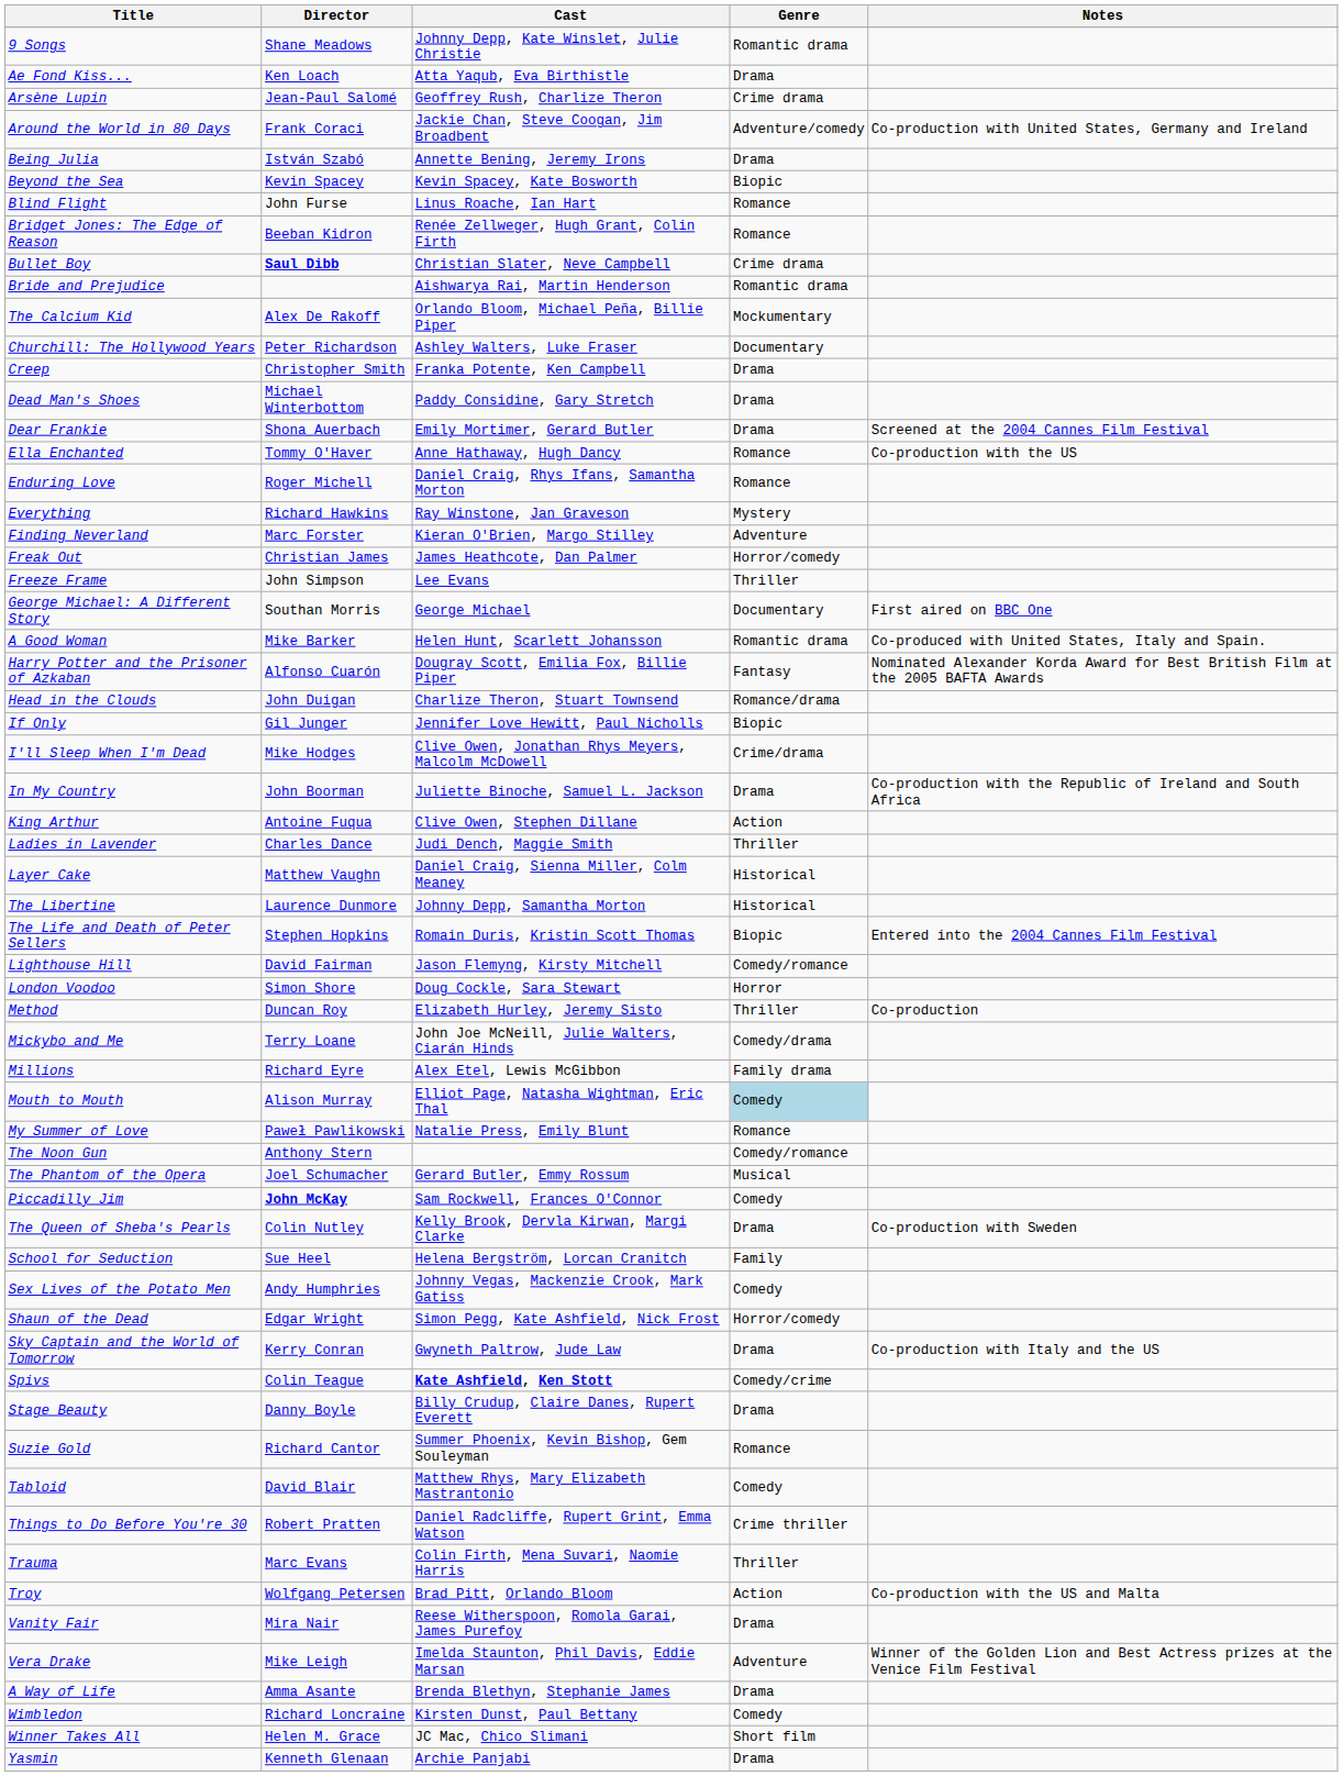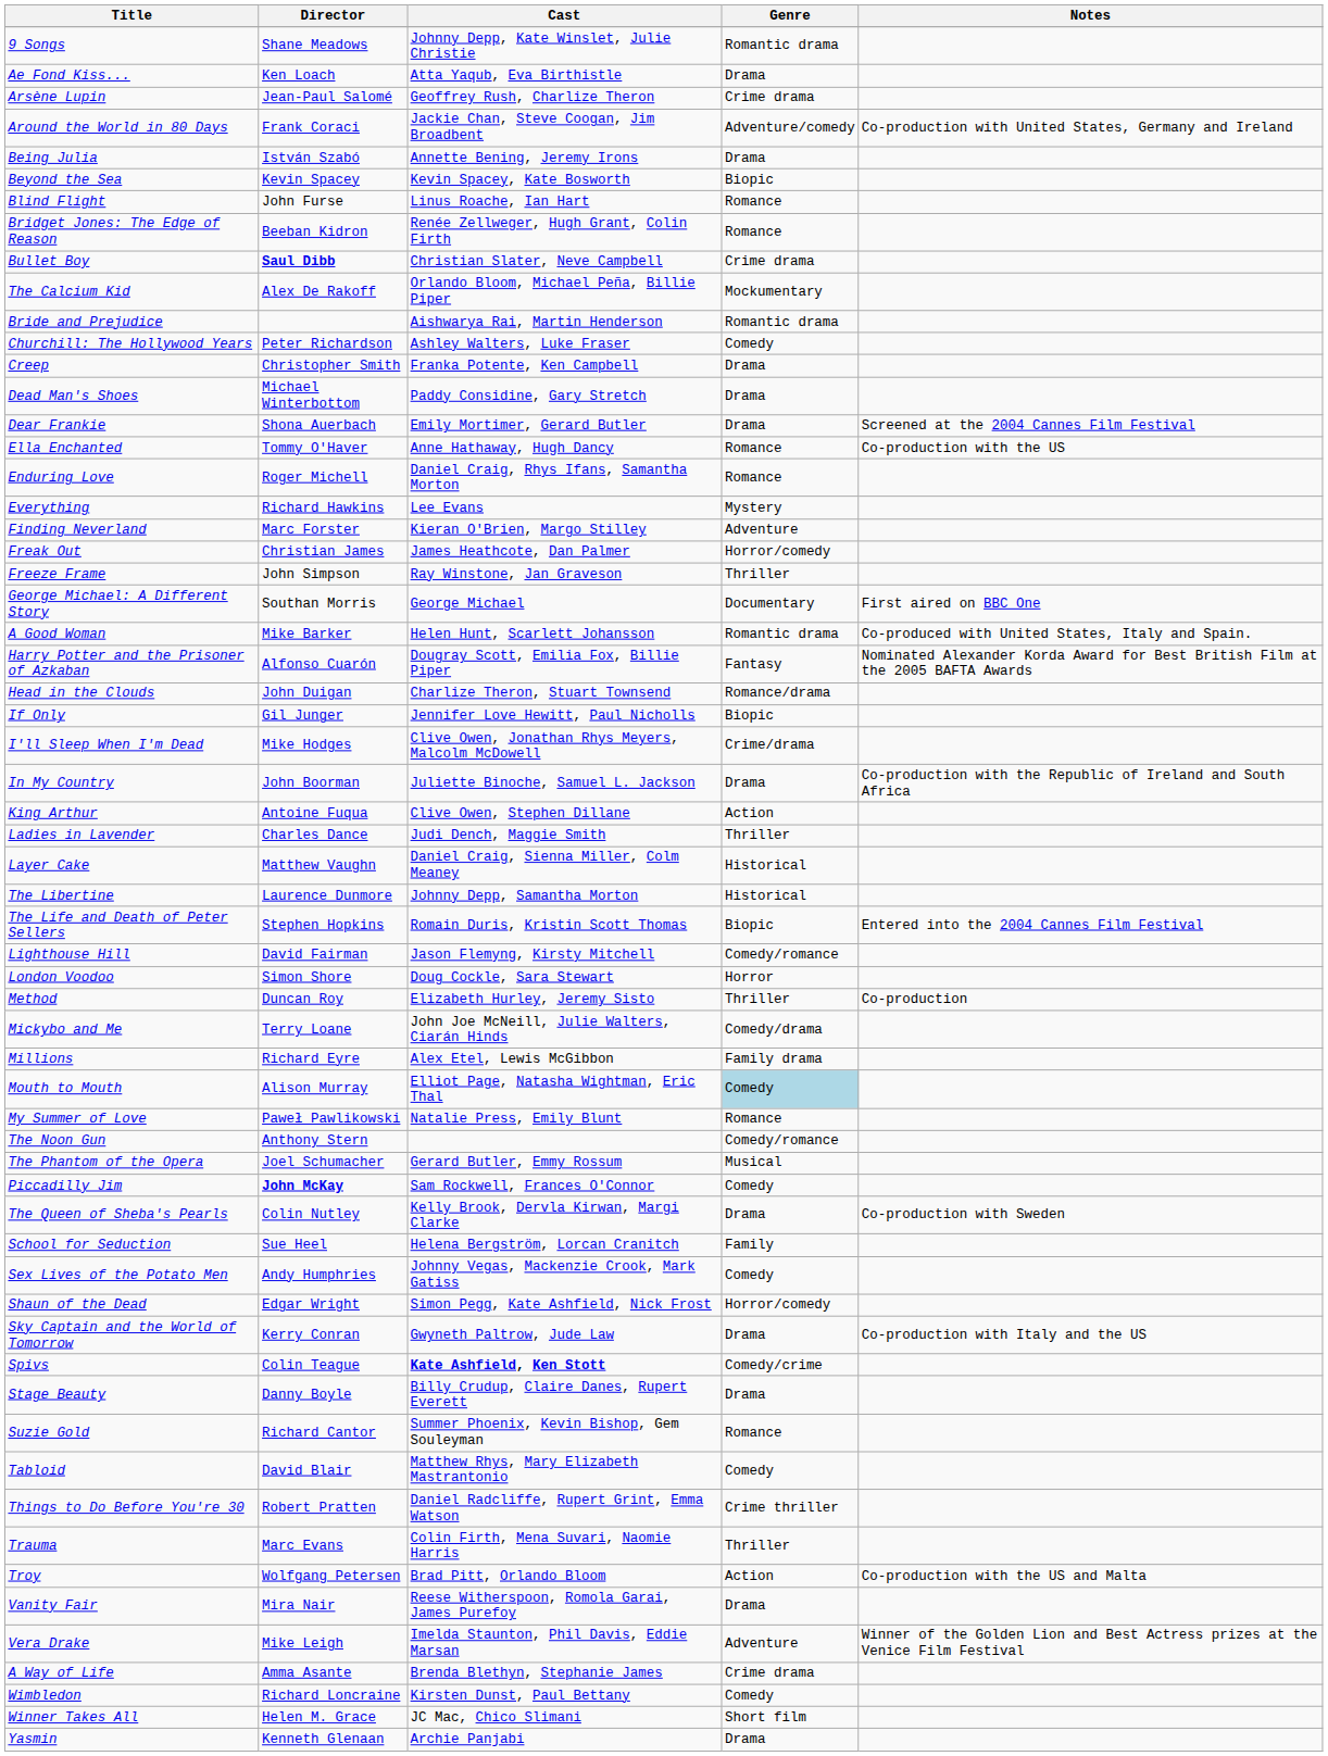 <table class="wikitable sortable" style="width:100%;">
 <tr>
 <th>Title</th>
 <th>Director</th>
 <th>Cast</th>
 <th>Genre</th>
 <th>Notes</th>
 </tr>
 <tr>
 </tr>
 <tr>
 <td><em><a href='#'>9 Songs</a></em></td>
 <td><a href='#'>Shane Meadows</a></td>
 <td><a href='#'>Johnny Depp</a>, <a href='#'>Kate Winslet</a>, <a href='#'>Julie Christie</a></td>
 <td>Romantic drama</td>
 <td></td>
 </tr>
 <tr>
 <td><em><a href='#'>Ae Fond Kiss...</a></em></td>
 <td><a href='#'>Ken Loach</a></td>
 <td><a href='#'>Atta Yaqub</a>, <a href='#'>Eva Birthistle</a></td>
 <td>Drama</td>
 <td></td>
 </tr>
 <tr>
 <td><em><a href='#'>Arsène Lupin</a></em></td>
 <td><a href='#'>Jean-Paul Salomé</a></td>
 <td><a href='#'>Geoffrey Rush</a>, <a href='#'>Charlize Theron</a></td>
 <td>Crime drama</td>
 <td></td>
 </tr>
 <tr>
 <td><em><a href='#'>Around the World in 80 Days</a></em></td>
 <td><a href='#'>Frank Coraci</a></td>
 <td><a href='#'>Jackie Chan</a>, <a href='#'>Steve Coogan</a>, <a href='#'>Jim Broadbent</a></td>
 <td>Adventure/comedy</td>
 <td>Co-production with United States, Germany and Ireland</td>
 </tr>
 <tr>
 <td><em><a href='#'>Being Julia</a></em></td>
 <td><a href='#'>István Szabó</a></td>
 <td><a href='#'>Annette Bening</a>, <a href='#'>Jeremy Irons</a></td>
 <td>Drama</td>
 <td></td>
 </tr>
 <tr>
 <td><em><a href='#'>Beyond the Sea</a></em></td>
 <td><a href='#'>Kevin Spacey</a></td>
 <td><a href='#'>Kevin Spacey</a>, <a href='#'>Kate Bosworth</a></td>
 <td>Biopic</td>
 <td></td>
 </tr>
 <tr>
 <td><em><a href='#'>Blind Flight</a></em></td>
 <td>John Furse</td>
 <td><a href='#'>Linus Roache</a>, <a href='#'>Ian Hart</a></td>
 <td>Romance</td>
 <td></td>
 </tr>
 <tr>
 <td><em><a href='#'>Bridget Jones: The Edge of Reason</a></em></td>
 <td><a href='#'>Beeban Kidron</a></td>
 <td><a href='#'>Renée Zellweger</a>, <a href='#'>Hugh Grant</a>, <a href='#'>Colin Firth</a></td>
 <td>Romance</td>
 <td></td>
 </tr>
 <tr>
 <td><em><a href='#'>Bullet Boy</a></em></td>
 <td><strong><a href='#'>Saul Dibb</a></strong></td>
 <td><a href='#'>Christian Slater</a>, <a href='#'>Neve Campbell</a></td>
 <td>Crime drama</td>
 <td></td>
 </tr>
 <tr>
+<td><em><a href='#'>The Calcium Kid</a></em></td>
+<td><a href='#'>Alex De Rakoff</a></td>
+<td><a href='#'>Orlando Bloom</a>, <a href='#'>Michael Peña</a>, <a href='#'>Billie Piper</a></td>
+<td>Mockumentary</td>
+<td></td>
+</tr>
+<tr>
 <td><em><a href='#'>Bride and Prejudice</a></em></td>
 <td></td>
 <td><a href='#'>Aishwarya Rai</a>, <a href='#'>Martin Henderson</a></td>
 <td>Romantic drama</td>
 <td></td>
 </tr>
 <tr>
-<td><em><a href='#'>The Calcium Kid</a></em></td>
-<td><a href='#'>Alex De Rakoff</a></td>
-<td><a href='#'>Orlando Bloom</a>, <a href='#'>Michael Peña</a>, <a href='#'>Billie Piper</a></td>
-<td>Mockumentary</td>
-<td></td>
-</tr>
-<tr>
 <td><em><a href='#'>Churchill: The Hollywood Years</a></em></td>
 <td><a href='#'>Peter Richardson</a></td>
 <td><a href='#'>Ashley Walters</a>, <a href='#'>Luke Fraser</a></td>
-<td>Documentary</td>
+<td>Comedy</td>
 <td></td>
 </tr>
 <tr>
 <td><em><a href='#'>Creep</a></em></td>
 <td><a href='#'>Christopher Smith</a></td>
 <td><a href='#'>Franka Potente</a>, <a href='#'>Ken Campbell</a></td>
 <td>Drama</td>
 <td></td>
 </tr>
 <tr>
 <td><em><a href='#'>Dead Man's Shoes</a></em></td>
 <td><a href='#'>Michael Winterbottom</a></td>
 <td><a href='#'>Paddy Considine</a>, <a href='#'>Gary Stretch</a></td>
 <td>Drama</td>
 <td></td>
 </tr>
 <tr>
 <td><em><a href='#'>Dear Frankie</a></em></td>
 <td><a href='#'>Shona Auerbach</a></td>
 <td><a href='#'>Emily Mortimer</a>, <a href='#'>Gerard Butler</a></td>
 <td>Drama</td>
 <td>Screened at the <a href='#'>2004 Cannes Film Festival</a></td>
 </tr>
 <tr>
 <td><em><a href='#'>Ella Enchanted</a></em></td>
 <td><a href='#'>Tommy O'Haver</a></td>
 <td><a href='#'>Anne Hathaway</a>, <a href='#'>Hugh Dancy</a></td>
 <td>Romance</td>
 <td>Co-production with the US</td>
 </tr>
 <tr>
 <td><em><a href='#'>Enduring Love</a></em></td>
 <td><a href='#'>Roger Michell</a></td>
 <td><a href='#'>Daniel Craig</a>, <a href='#'>Rhys Ifans</a>, <a href='#'>Samantha Morton</a></td>
 <td>Romance</td>
 <td></td>
 </tr>
 <tr>
 <td><em><a href='#'>Everything</a></em></td>
 <td><a href='#'>Richard Hawkins</a></td>
-<td><a href='#'>Ray Winstone</a>, <a href='#'>Jan Graveson</a></td>
+<td><a href='#'>Lee Evans</a></td>
 <td>Mystery</td>
 <td></td>
 </tr>
 <tr>
 <td><em><a href='#'>Finding Neverland</a></em></td>
 <td><a href='#'>Marc Forster</a></td>
 <td><a href='#'>Kieran O'Brien</a>, <a href='#'>Margo Stilley</a></td>
 <td>Adventure</td>
 <td></td>
 </tr>
 <tr>
 <td><em><a href='#'>Freak Out</a></em></td>
 <td><a href='#'>Christian James</a></td>
 <td><a href='#'>James Heathcote</a>, <a href='#'>Dan Palmer</a></td>
 <td>Horror/comedy</td>
 <td></td>
 </tr>
 <tr>
 <td><em><a href='#'>Freeze Frame</a></em></td>
 <td>John Simpson</td>
-<td><a href='#'>Lee Evans</a></td>
+<td><a href='#'>Ray Winstone</a>, <a href='#'>Jan Graveson</a></td>
 <td>Thriller</td>
 <td></td>
 </tr>
 <tr>
 <td><em><a href='#'>George Michael: A Different Story</a></em></td>
 <td>Southan Morris</td>
 <td><a href='#'>George Michael</a></td>
 <td>Documentary</td>
 <td>First aired on <a href='#'>BBC One</a></td>
 </tr>
 <tr>
 <td><em><a href='#'>A Good Woman</a></em></td>
 <td><a href='#'>Mike Barker</a></td>
 <td><a href='#'>Helen Hunt</a>, <a href='#'>Scarlett Johansson</a></td>
 <td>Romantic drama</td>
 <td>Co-produced with United States, Italy and Spain.</td>
 </tr>
 <tr>
 <td><em><a href='#'>Harry Potter and the Prisoner of Azkaban</a></em></td>
 <td><a href='#'>Alfonso Cuarón</a></td>
 <td><a href='#'>Dougray Scott</a>, <a href='#'>Emilia Fox</a>, <a href='#'>Billie Piper</a></td>
 <td>Fantasy</td>
 <td>Nominated Alexander Korda Award for Best British Film at the 2005 BAFTA Awards</td>
 </tr>
 <tr>
 <td><em><a href='#'>Head in the Clouds</a></em></td>
 <td><a href='#'>John Duigan</a></td>
 <td><a href='#'>Charlize Theron</a>, <a href='#'>Stuart Townsend</a></td>
 <td>Romance/drama</td>
 <td></td>
 </tr>
 <tr>
 <td><em><a href='#'>If Only</a></em></td>
 <td><a href='#'>Gil Junger</a></td>
 <td><a href='#'>Jennifer Love Hewitt</a>, <a href='#'>Paul Nicholls</a></td>
 <td>Biopic</td>
 <td></td>
 </tr>
 <tr>
 <td><em><a href='#'>I'll Sleep When I'm Dead</a></em></td>
 <td><a href='#'>Mike Hodges</a></td>
 <td><a href='#'>Clive Owen</a>, <a href='#'>Jonathan Rhys Meyers</a>, <a href='#'>Malcolm McDowell</a></td>
 <td>Crime/drama</td>
 <td></td>
 </tr>
 <tr>
 <td><em><a href='#'>In My Country</a></em></td>
 <td><a href='#'>John Boorman</a></td>
 <td><a href='#'>Juliette Binoche</a>, <a href='#'>Samuel L. Jackson</a></td>
 <td>Drama</td>
 <td>Co-production with the Republic of Ireland and South Africa</td>
 </tr>
 <tr>
 <td><em><a href='#'>King Arthur</a></em></td>
 <td><a href='#'>Antoine Fuqua</a></td>
 <td><a href='#'>Clive Owen</a>, <a href='#'>Stephen Dillane</a></td>
 <td>Action</td>
 <td></td>
 </tr>
 <tr>
 <td><em><a href='#'>Ladies in Lavender</a></em></td>
 <td><a href='#'>Charles Dance</a></td>
 <td><a href='#'>Judi Dench</a>, <a href='#'>Maggie Smith</a></td>
 <td>Thriller</td>
 </tr>
 <tr>
 <td><em><a href='#'>Layer Cake</a></em></td>
 <td><a href='#'>Matthew Vaughn</a></td>
 <td><a href='#'>Daniel Craig</a>, <a href='#'>Sienna Miller</a>, <a href='#'>Colm Meaney</a></td>
 <td>Historical</td>
 <td></td>
 </tr>
 <tr>
 <td><em><a href='#'>The Libertine</a></em></td>
 <td><a href='#'>Laurence Dunmore</a></td>
 <td><a href='#'>Johnny Depp</a>, <a href='#'>Samantha Morton</a></td>
 <td>Historical</td>
 <td></td>
 </tr>
 <tr>
 <td><em><a href='#'>The Life and Death of Peter Sellers</a></em></td>
 <td><a href='#'>Stephen Hopkins</a></td>
 <td><a href='#'>Romain Duris</a>, <a href='#'>Kristin Scott Thomas</a></td>
 <td>Biopic</td>
 <td>Entered into the <a href='#'>2004 Cannes Film Festival</a></td>
 </tr>
 <tr>
 <td><em><a href='#'>Lighthouse Hill</a></em></td>
 <td><a href='#'>David Fairman</a></td>
 <td><a href='#'>Jason Flemyng</a>, <a href='#'>Kirsty Mitchell</a></td>
 <td>Comedy/romance</td>
 <td></td>
 </tr>
 <tr>
 <td><em><a href='#'>London Voodoo</a></em></td>
 <td><a href='#'>Simon Shore</a></td>
 <td><a href='#'>Doug Cockle</a>, <a href='#'>Sara Stewart</a></td>
 <td>Horror</td>
 </tr>
 <tr>
 <td><em><a href='#'>Method</a></em></td>
 <td><a href='#'>Duncan Roy</a></td>
 <td><a href='#'>Elizabeth Hurley</a>, <a href='#'>Jeremy Sisto</a></td>
 <td>Thriller</td>
 <td>Co-production</td>
 </tr>
 <tr>
 <td><em><a href='#'>Mickybo and Me</a></em></td>
 <td><a href='#'>Terry Loane</a></td>
 <td>John Joe McNeill, <a href='#'>Julie Walters</a>, <a href='#'>Ciarán Hinds</a></td>
 <td>Comedy/drama</td>
 <td></td>
 </tr>
 <tr>
 <td><em><a href='#'>Millions</a></em></td>
 <td><a href='#'>Richard Eyre</a></td>
 <td><a href='#'>Alex Etel</a>, Lewis McGibbon</td>
 <td>Family drama</td>
 <td></td>
 </tr>
 <tr>
 <td><em><a href='#'>Mouth to Mouth</a></em></td>
 <td><a href='#'>Alison Murray</a></td>
 <td><a href='#'>Elliot Page</a>, <a href='#'>Natasha Wightman</a>, <a href='#'>Eric Thal</a></td>
 <td style="background: lightblue;">Comedy</td>
 <td></td>
 </tr>
 <tr>
 <td><em><a href='#'>My Summer of Love</a></em></td>
 <td><a href='#'>Paweł Pawlikowski</a></td>
 <td><a href='#'>Natalie Press</a>, <a href='#'>Emily Blunt</a></td>
 <td>Romance</td>
 <td></td>
 </tr>
 <tr>
 <td><em><a href='#'>The Noon Gun</a></em></td>
 <td><a href='#'>Anthony Stern</a></td>
 <td></td>
 <td>Comedy/romance</td>
 <td></td>
 </tr>
 <tr>
 <td><em><a href='#'>The Phantom of the Opera</a></em></td>
 <td><a href='#'>Joel Schumacher</a></td>
 <td><a href='#'>Gerard Butler</a>, <a href='#'>Emmy Rossum</a></td>
 <td>Musical</td>
 <td></td>
 </tr>
 <tr>
 <td><em><a href='#'>Piccadilly Jim</a></em></td>
 <td><strong><a href='#'>John McKay</a></strong></td>
 <td><a href='#'>Sam Rockwell</a>, <a href='#'>Frances O'Connor</a></td>
 <td>Comedy</td>
 <td></td>
 </tr>
 <tr>
 <td><em><a href='#'>The Queen of Sheba's Pearls</a></em></td>
 <td><a href='#'>Colin Nutley</a></td>
 <td><a href='#'>Kelly Brook</a>, <a href='#'>Dervla Kirwan</a>, <a href='#'>Margi Clarke</a></td>
 <td>Drama</td>
 <td>Co-production with Sweden</td>
 </tr>
 <tr>
 <td><em><a href='#'>School for Seduction</a></em></td>
 <td><a href='#'>Sue Heel</a></td>
 <td><a href='#'>Helena Bergström</a>, <a href='#'>Lorcan Cranitch</a></td>
 <td>Family</td>
 <td></td>
 </tr>
 <tr>
 <td><em><a href='#'>Sex Lives of the Potato Men</a></em></td>
 <td><a href='#'>Andy Humphries</a></td>
 <td><a href='#'>Johnny Vegas</a>, <a href='#'>Mackenzie Crook</a>, <a href='#'>Mark Gatiss</a></td>
 <td>Comedy</td>
 <td></td>
 </tr>
 <tr>
 <td><em><a href='#'>Shaun of the Dead</a></em></td>
 <td><a href='#'>Edgar Wright</a></td>
 <td><a href='#'>Simon Pegg</a>, <a href='#'>Kate Ashfield</a>, <a href='#'>Nick Frost</a></td>
 <td>Horror/comedy</td>
 <td></td>
 </tr>
 <tr>
 <td><em><a href='#'>Sky Captain and the World of Tomorrow</a></em></td>
 <td><a href='#'>Kerry Conran</a></td>
 <td><a href='#'>Gwyneth Paltrow</a>, <a href='#'>Jude Law</a></td>
 <td>Drama</td>
 <td>Co-production with Italy and the US</td>
 </tr>
 <tr>
 <td><em><a href='#'>Spivs</a></em></td>
 <td><a href='#'>Colin Teague</a></td>
 <td><strong><a href='#'>Kate Ashfield</a>, <a href='#'>Ken Stott</a></strong></td>
 <td>Comedy/crime</td>
 <td></td>
 </tr>
 <tr>
 <td><em><a href='#'>Stage Beauty</a></em></td>
 <td><a href='#'>Danny Boyle</a></td>
 <td><a href='#'>Billy Crudup</a>, <a href='#'>Claire Danes</a>, <a href='#'>Rupert Everett</a></td>
 <td>Drama</td>
 <td></td>
 </tr>
 <tr>
 <td><em><a href='#'>Suzie Gold</a></em></td>
 <td><a href='#'>Richard Cantor</a></td>
 <td><a href='#'>Summer Phoenix</a>, <a href='#'>Kevin Bishop</a>, Gem Souleyman</td>
 <td>Romance</td>
 <td></td>
 </tr>
 <tr>
 <td><em><a href='#'>Tabloid</a></em></td>
 <td><a href='#'>David Blair</a></td>
 <td><a href='#'>Matthew Rhys</a>, <a href='#'>Mary Elizabeth Mastrantonio</a></td>
 <td>Comedy</td>
 <td></td>
 </tr>
 <tr>
 <td><em><a href='#'>Things to Do Before You're 30</a></em></td>
 <td><a href='#'>Robert Pratten</a></td>
 <td><a href='#'>Daniel Radcliffe</a>, <a href='#'>Rupert Grint</a>, <a href='#'>Emma Watson</a></td>
 <td>Crime thriller</td>
 <td></td>
 </tr>
 <tr>
 <td><em><a href='#'>Trauma</a></em></td>
 <td><a href='#'>Marc Evans</a></td>
 <td><a href='#'>Colin Firth</a>, <a href='#'>Mena Suvari</a>, <a href='#'>Naomie Harris</a></td>
 <td>Thriller</td>
 <td></td>
 </tr>
 <tr>
 <td><em><a href='#'>Troy</a></em></td>
 <td><a href='#'>Wolfgang Petersen</a></td>
 <td><a href='#'>Brad Pitt</a>, <a href='#'>Orlando Bloom</a></td>
 <td>Action</td>
 <td>Co-production with the US and Malta</td>
 </tr>
 <tr>
 <td><em><a href='#'>Vanity Fair</a></em></td>
 <td><a href='#'>Mira Nair</a></td>
 <td><a href='#'>Reese Witherspoon</a>, <a href='#'>Romola Garai</a>, <a href='#'>James Purefoy</a></td>
 <td>Drama</td>
 <td></td>
 </tr>
 <tr>
 <td><em><a href='#'>Vera Drake</a></em></td>
 <td><a href='#'>Mike Leigh</a></td>
 <td><a href='#'>Imelda Staunton</a>, <a href='#'>Phil Davis</a>, <a href='#'>Eddie Marsan</a></td>
 <td>Adventure</td>
 <td>Winner of the Golden Lion and Best Actress prizes at the Venice Film Festival</td>
 </tr>
 <tr>
 <td><em><a href='#'>A Way of Life</a></em></td>
 <td><a href='#'>Amma Asante</a></td>
 <td><a href='#'>Brenda Blethyn</a>, <a href='#'>Stephanie James</a></td>
-<td>Drama</td>
+<td>Crime drama</td>
 <td></td>
 </tr>
 <tr>
 <td><em><a href='#'>Wimbledon</a></em></td>
 <td><a href='#'>Richard Loncraine</a></td>
 <td><a href='#'>Kirsten Dunst</a>, <a href='#'>Paul Bettany</a></td>
 <td>Comedy</td>
 <td></td>
 </tr>
 <tr>
 <td><em><a href='#'>Winner Takes All</a></em></td>
 <td><a href='#'>Helen M. Grace</a></td>
 <td>JC Mac, <a href='#'>Chico Slimani</a></td>
 <td>Short film</td>
 <td></td>
 </tr>
 <tr>
 <td><em><a href='#'>Yasmin</a></em></td>
 <td><a href='#'>Kenneth Glenaan</a></td>
 <td><a href='#'>Archie Panjabi</a></td>
 <td>Drama</td>
 <td></td>
 </tr>
 </table>
